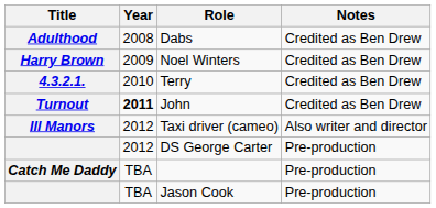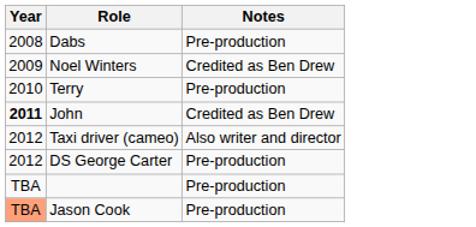 <table class="wikitable sortable plainrowheaders">
 <tr>
-<th scope="col">Title</th>
 <th scope="col">Year</th>
 <th scope="col">Role</th>
 <th scope="col" class="unsortable">Notes</th>
 </tr>
 <tr>
-<th scope="row"><em><a href='#'>Adulthood</a></em></th>
 <td style="text-align:center;">2008</td>
 <td>Dabs</td>
-<td>Credited as Ben Drew</td>
+<td>Pre-production</td>
 </tr>
 <tr>
-<th scope="row"><em><a href='#'>Harry Brown</a></em></th>
 <td style="text-align:center;">2009</td>
 <td>Noel Winters</td>
 <td>Credited as Ben Drew</td>
 </tr>
 <tr>
-<th scope="row"><em><a href='#'>4.3.2.1.</a></em></th>
 <td style="text-align:center;">2010</td>
 <td>Terry</td>
-<td>Credited as Ben Drew</td>
+<td>Pre-production</td>
 </tr>
 <tr>
-<th scope="row"><em><a href='#'>Turnout</a></em></th>
 <td style="text-align:center;"><strong>2011</strong></td>
 <td>John</td>
 <td>Credited as Ben Drew</td>
 </tr>
 <tr>
-<th scope="row"><em><a href='#'>Ill Manors</a></em></th>
 <td style="text-align:center;">2012</td>
 <td>Taxi driver (cameo)</td>
 <td>Also writer and director</td>
 </tr>
 <tr>
-<th scope="row"><em></em></th>
 <td style="text-align:center;">2012</td>
 <td>DS George Carter</td>
 <td>Pre-production</td>
 </tr>
 <tr>
-<th scope="row"><em>Catch Me Daddy</em></th>
 <td style="text-align:center;">TBA</td>
 <td></td>
 <td>Pre-production</td>
 </tr>
 <tr>
-<th scope="row"><em></em></th>
-<td style="text-align:center;">TBA</td>
+<td style="background: lightsalmon; text-align:center;">TBA</td>
 <td>Jason Cook</td>
 <td>Pre-production</td>
 </tr>
 </table>
